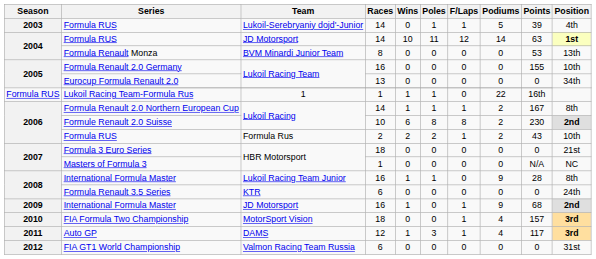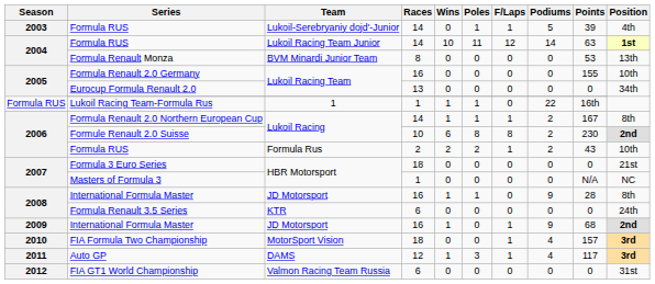 <table class="wikitable" style="font-size: 90%; text-align:center">
 <tr>
 <th>Season</th>
 <th>Series</th>
 <th>Team</th>
 <th>Races</th>
 <th>Wins</th>
 <th>Poles</th>
 <th>F/Laps</th>
 <th>Podiums</th>
 <th>Points</th>
 <th>Position</th>
 </tr>
 <tr>
 <th>2003</th>
 <td align=left><a href='#'>Formula RUS</a></td>
 <td align=left><a href='#'>Lukoil-Serebryaniy dojd'-Junior</a></td>
 <td>14</td>
 <td>0</td>
 <td>1</td>
 <td>1</td>
 <td>5</td>
 <td>39</td>
 <td>4th</td>
 </tr>
 <tr>
 <th rowspan=2>2004</th>
 <td align=left><a href='#'>Formula RUS</a></td>
-<td align=left><a href='#'>JD Motorsport</a></td>
+<td align=left><a href='#'>Lukoil Racing Team Junior</a></td>
 <td>14</td>
 <td>10</td>
 <td>11</td>
 <td>12</td>
 <td>14</td>
 <td>63</td>
 <td style="background:#FBFFBF;"><strong>1st</strong></td>
 </tr>
 <tr>
 <td align=left><a href='#'>Formula Renault</a> Monza</td>
 <td align=left><a href='#'>BVM Minardi Junior Team</a></td>
 <td>8</td>
 <td>0</td>
 <td>0</td>
 <td>0</td>
 <td>0</td>
 <td>53</td>
 <td>13th</td>
 </tr>
 <tr>
 <th rowspan=3>2005</th>
 <td align=left><a href='#'>Formula Renault 2.0 Germany</a></td>
 <td align=left rowspan=2><a href='#'>Lukoil Racing Team</a></td>
 <td>16</td>
 <td>0</td>
 <td>0</td>
 <td>0</td>
 <td>0</td>
 <td>155</td>
 <td>10th</td>
 </tr>
 <tr>
 <td align=left><a href='#'>Eurocup Formula Renault 2.0</a></td>
 <td>13</td>
 <td>0</td>
 <td>0</td>
 <td>0</td>
 <td>0</td>
 <td>0</td>
 <td>34th</td>
 </tr>
 <tr>
 </tr>
 <tr>
 <td align=left><a href='#'>Formula RUS</a></td>
 <td align=left><a href='#'>Lukoil Racing Team-Formula Rus</a></td>
 <td>1</td>
 <td>1</td>
 <td>1</td>
 <td>1</td>
 <td>0</td>
 <td>22</td>
 <td>16th</td>
 </tr>
 <tr>
 <th rowspan=3>2006</th>
 <td align=left><a href='#'>Formula Renault 2.0 Northern European Cup</a></td>
 <td align=left rowspan=2><a href='#'>Lukoil Racing</a></td>
 <td>14</td>
 <td>1</td>
 <td>1</td>
 <td>1</td>
 <td>2</td>
 <td>167</td>
 <td>8th</td>
 </tr>
 <tr>
 <td align=left><a href='#'>Formule Renault 2.0 Suisse</a></td>
 <td>10</td>
 <td>6</td>
 <td>8</td>
 <td>8</td>
 <td>2</td>
 <td>230</td>
 <td style="background:#DFDFDF;"><strong>2nd</strong></td>
 </tr>
 <tr>
 <td align=left><a href='#'>Formula RUS</a></td>
 <td align=left>Formula Rus</td>
 <td>2</td>
 <td>2</td>
 <td>2</td>
 <td>1</td>
 <td>2</td>
 <td>43</td>
 <td>10th</td>
 </tr>
 <tr>
 <th rowspan=2>2007</th>
 <td align=left><a href='#'>Formula 3 Euro Series</a></td>
 <td align=left rowspan=2>HBR Motorsport</td>
 <td>18</td>
 <td>0</td>
 <td>0</td>
 <td>0</td>
 <td>0</td>
 <td>0</td>
 <td>21st</td>
 </tr>
 <tr>
 <td align=left><a href='#'>Masters of Formula 3</a></td>
 <td>1</td>
 <td>0</td>
 <td>0</td>
 <td>0</td>
 <td>0</td>
 <td>N/A</td>
 <td>NC</td>
 </tr>
 <tr>
 <th rowspan=2>2008</th>
 <td align=left><a href='#'>International Formula Master</a></td>
-<td align=left><a href='#'>Lukoil Racing Team Junior</a></td>
+<td align=left><a href='#'>JD Motorsport</a></td>
 <td>16</td>
 <td>1</td>
 <td>1</td>
 <td>0</td>
 <td>9</td>
 <td>28</td>
 <td>8th</td>
 </tr>
 <tr>
 <td align=left><a href='#'>Formula Renault 3.5 Series</a></td>
 <td align=left><a href='#'>KTR</a></td>
 <td>6</td>
 <td>0</td>
 <td>0</td>
 <td>0</td>
 <td>0</td>
 <td>0</td>
 <td>24th</td>
 </tr>
 <tr>
 <th>2009</th>
 <td align=left><a href='#'>International Formula Master</a></td>
 <td align=left><a href='#'>JD Motorsport</a></td>
 <td>16</td>
 <td>1</td>
 <td>0</td>
 <td>1</td>
 <td>9</td>
 <td>68</td>
 <td style="background:#DFDFDF;"><strong>2nd</strong></td>
 </tr>
 <tr>
 <th>2010</th>
 <td align=left><a href='#'>FIA Formula Two Championship</a></td>
 <td align=left><a href='#'>MotorSport Vision</a></td>
 <td>18</td>
 <td>0</td>
 <td>0</td>
 <td>1</td>
 <td>4</td>
 <td>157</td>
 <td style="background:#FFDF9F;"><strong>3rd</strong></td>
 </tr>
 <tr>
 <th>2011</th>
 <td align=left><a href='#'>Auto GP</a></td>
 <td align=left><a href='#'>DAMS</a></td>
 <td>12</td>
 <td>1</td>
 <td>3</td>
 <td>1</td>
 <td>4</td>
 <td>117</td>
 <td style="background:#FFDF9F;"><strong>3rd</strong></td>
 </tr>
 <tr>
 <th>2012</th>
 <td align=left><a href='#'>FIA GT1 World Championship</a></td>
 <td align=left><a href='#'>Valmon Racing Team Russia</a></td>
 <td>6</td>
 <td>0</td>
 <td>0</td>
 <td>0</td>
 <td>0</td>
 <td>0</td>
 <td>31st</td>
 </tr>
 </table>
